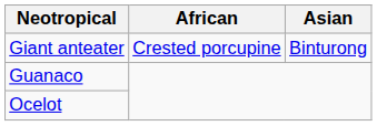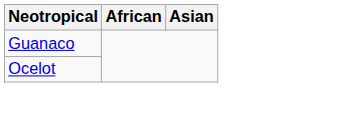 <table class="wikitable">
 <tr>
 <th>Neotropical</th>
 <th>African</th>
 <th>Asian</th>
-</tr>
-<tr>
-<td><a href='#'>Giant anteater</a></td>
-<td><a href='#'>Crested porcupine</a></td>
-<td><a href='#'>Binturong</a></td>
 </tr>
 <tr>
 <td><a href='#'>Guanaco</a></td>
 </tr>
 <tr>
 <td><a href='#'>Ocelot</a></td>
 </tr>
 </table>
